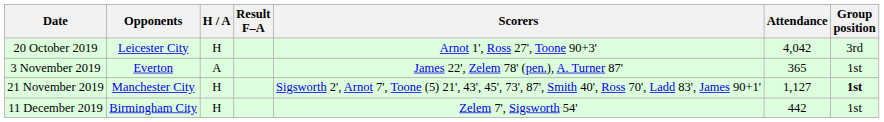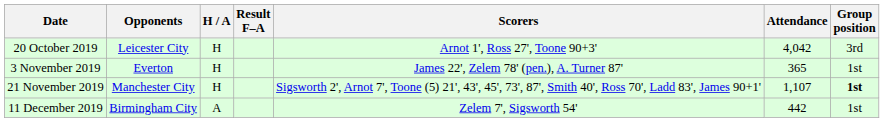 <table class="wikitable" style="text-align:center">
 <tr>
 <th>Date</th>
 <th>Opponents</th>
 <th>H / A</th>
 <th>Result<br>F–A</th>
 <th>Scorers</th>
 <th>Attendance</th>
 <th>Group<br>position</th>
 </tr>
 <tr bgcolor=#ddffdd>
 <td>20 October 2019</td>
 <td><a href='#'>Leicester City</a></td>
 <td>H</td>
 <td></td>
 <td><a href='#'>Arnot</a> 1', <a href='#'>Ross</a> 27', <a href='#'>Toone</a> 90+3'</td>
 <td>4,042</td>
 <td>3rd</td>
 </tr>
 <tr bgcolor=#ddffdd>
 <td>3 November 2019</td>
 <td><a href='#'>Everton</a></td>
-<td>A</td>
+<td>H</td>
 <td></td>
 <td><a href='#'>James</a> 22', <a href='#'>Zelem</a> 78' (<a href='#'>pen.</a>), <a href='#'>A. Turner</a> 87'</td>
 <td>365</td>
 <td>1st</td>
 </tr>
 <tr bgcolor=#ddffdd>
 <td>21 November 2019</td>
 <td><a href='#'>Manchester City</a></td>
 <td>H</td>
 <td></td>
 <td><a href='#'>Sigsworth</a> 2', <a href='#'>Arnot</a> 7', <a href='#'>Toone</a> (5) 21', 43', 45', 73', 87', <a href='#'>Smith</a> 40', <a href='#'>Ross</a> 70', <a href='#'>Ladd</a> 83', <a href='#'>James</a> 90+1'</td>
-<td>1,127</td>
+<td>1,107</td>
 <td><strong>1st</strong></td>
 </tr>
 <tr bgcolor=#ddffdd>
 <td>11 December 2019</td>
 <td><a href='#'>Birmingham City</a></td>
-<td>H</td>
+<td>A</td>
 <td></td>
 <td><a href='#'>Zelem</a> 7', <a href='#'>Sigsworth</a> 54'</td>
 <td>442</td>
 <td>1st</td>
 </tr>
 </table>
